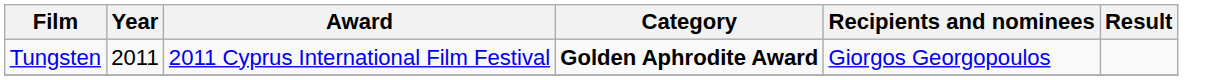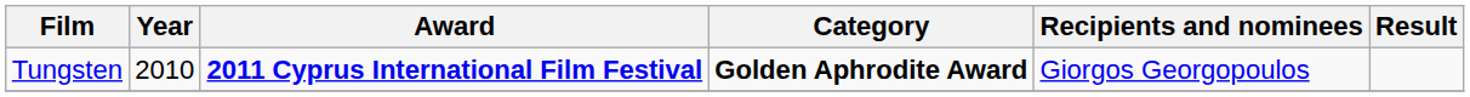 <table class="wikitable">
 <tr>
 <th>Film</th>
 <th>Year</th>
 <th>Award</th>
 <th>Category</th>
 <th>Recipients and nominees</th>
 <th>Result</th>
 </tr>
 <tr>
 <td><a href='#'>Tungsten</a></td>
-<td>2011</td>
-<td><a href='#'>2011 Cyprus International Film Festival</a></td>
+<td>2010</td>
+<td><strong><a href='#'>2011 Cyprus International Film Festival</a></strong></td>
 <td><strong>Golden Aphrodite Award</strong></td>
 <td><a href='#'>Giorgos Georgopoulos</a></td>
 <td></td>
 </tr>
 <tr>
 </tr>
 </table>
